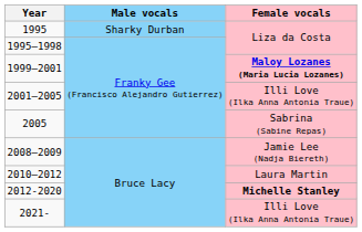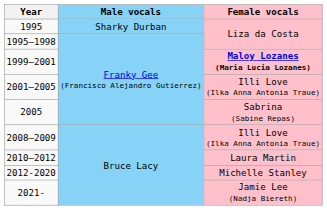 <table class="wikitable" style="text-align:center;">
 <tr>
 <th>Year</th>
 <th style="background:#87D3F8;">Male vocals</th>
 <th style="background:pink;">Female vocals</th>
 </tr>
 <tr>
 <td>1995</td>
 <td style="background:#87D3F8;">Sharky Durban</td>
 <td rowspan="2" style="background:pink;">Liza da Costa</td>
 </tr>
 <tr>
 <td>1995–1998</td>
 <td rowspan="4" style="background:#87D3F8;"><a href='#'>Franky Gee</a><br><small>(Francisco Alejandro Gutierrez)</small></td>
 </tr>
 <tr>
 <td>1999–2001</td>
 <td style="background:pink;"><strong><a href='#'>Maloy Lozanes</a><br><small>(Maria Lucia Lozanes)</small></strong></td>
 </tr>
 <tr>
 <td>2001–2005</td>
 <td style="background:pink;">Illi Love<br><small>(Ilka Anna Antonia Traue)</small></td>
 </tr>
 <tr>
 <td>2005</td>
 <td style="background:pink;">Sabrina<br><small>(Sabine Repas)</small></td>
 </tr>
 <tr>
 <td>2008–2009</td>
 <td rowspan="4" style="background:#87D3F8;">Bruce Lacy</td>
-<td style="background:pink;">Jamie Lee<br><small>(Nadja Biereth)</small></td>
+<td style="background:pink;">Illi Love<br><small>(Ilka Anna Antonia Traue)</small></td>
 </tr>
 <tr>
 <td>2010–2012</td>
 <td style="background:pink;">Laura Martin</td>
 </tr>
 <tr>
 <td>2012-2020</td>
-<td style="background:pink;"><strong>Michelle Stanley</strong></td>
+<td style="background:pink;">Michelle Stanley</td>
 </tr>
 <tr>
 <td>2021-</td>
-<td style="background:pink;">Illi Love<br><small>(Ilka Anna Antonia Traue)</small></td>
+<td style="background:pink;">Jamie Lee<br><small>(Nadja Biereth)</small></td>
 </tr>
 </table>
